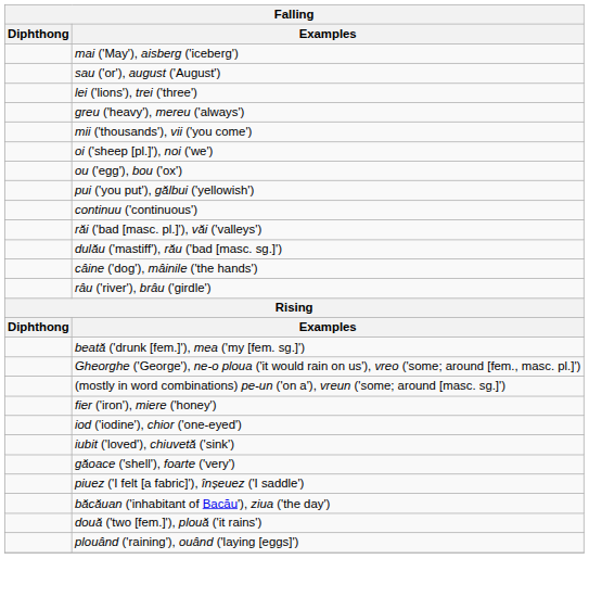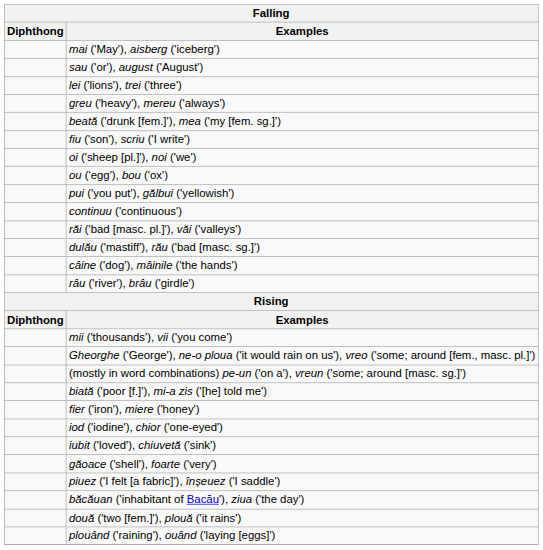 <table class="wikitable">
 <tr>
 <th colspan="2">Falling</th>
 </tr>
 <tr>
 <th>Diphthong</th>
 <th>Examples</th>
 </tr>
 <tr>
 <td></td>
 <td><em>mai</em>  ('May'), <em>aisberg</em>  ('iceberg')</td>
 </tr>
 <tr>
 <td></td>
 <td><em>sau</em>  ('or'), <em>august</em>  ('August')</td>
 </tr>
 <tr>
 <td></td>
 <td><em>lei</em>  ('lions'), <em>trei</em>  ('three')</td>
 </tr>
 <tr>
 <td></td>
 <td><em>greu</em>  ('heavy'), <em>mereu</em>  ('always')</td>
 </tr>
 <tr>
 <td></td>
-<td><em>mii</em>  ('thousands'), <em>vii</em>  ('you come')</td>
+<td><em>beată</em>  ('drunk [fem.]'), <em>mea</em>  ('my [fem. sg.]')</td>
+</tr>
+<tr>
+<td></td>
+<td><em>fiu</em>  ('son'), <em>scriu</em>  ('I write')</td>
 </tr>
 <tr>
 <td></td>
 <td><em>oi</em>  ('sheep [pl.]'), <em>noi</em>  ('we')</td>
 </tr>
 <tr>
 <td></td>
 <td><em>ou</em>  ('egg'), <em>bou</em>  ('ox')</td>
 </tr>
 <tr>
 <td></td>
 <td><em>pui</em>  ('you put'), <em>gălbui</em>  ('yellowish')</td>
 </tr>
 <tr>
 <td></td>
 <td><em>continuu</em>  ('continuous')</td>
 </tr>
 <tr>
 <td></td>
 <td><em>răi</em>  ('bad [masc. pl.]'), <em>văi</em>  ('valleys')</td>
 </tr>
 <tr>
 <td></td>
 <td><em>dulău</em>  ('mastiff'), <em>rău</em>  ('bad [masc. sg.]')</td>
 </tr>
 <tr>
 <td></td>
 <td><em>câine</em>  ('dog'), <em>mâinile</em>  ('the hands')</td>
 </tr>
 <tr>
 <td></td>
 <td><em>râu</em>  ('river'), <em>brâu</em>  ('girdle')</td>
 </tr>
 <tr>
 <th colspan="2">Rising</th>
 </tr>
 <tr>
 <th>Diphthong</th>
 <th>Examples</th>
 </tr>
 <tr>
 <td></td>
-<td><em>beată</em>  ('drunk [fem.]'), <em>mea</em>  ('my [fem. sg.]')</td>
+<td><em>mii</em>  ('thousands'), <em>vii</em>  ('you come')</td>
 </tr>
 <tr>
 <td></td>
 <td><em>Gheorghe</em>  ('George'), <em>ne-o ploua</em>  ('it would rain on us'), <em>vreo</em>  ('some; around [fem., masc. pl.]')</td>
 </tr>
 <tr>
 <td></td>
 <td>(mostly in word combinations) <em>pe-un</em>  ('on a'), <em>vreun</em>  ('some; around [masc. sg.]')</td>
+</tr>
+<tr>
+<td></td>
+<td><em>biată</em>  ('poor [f.]'), <em>mi-a zis</em>  ('[he] told me')</td>
 </tr>
 <tr>
 <td></td>
 <td><em>fier</em>  ('iron'), <em>miere</em>  ('honey')</td>
 </tr>
 <tr>
 <td></td>
 <td><em>iod</em>  ('iodine'), <em>chior</em>  ('one-eyed')</td>
 </tr>
 <tr>
 <td></td>
 <td><em>iubit</em>  ('loved'), <em>chiuvetă</em>  ('sink')</td>
 </tr>
 <tr>
 <td></td>
 <td><em>găoace</em>  ('shell'), <em>foarte</em>  ('very')</td>
 </tr>
 <tr>
 <td></td>
 <td><em>piuez</em>  ('I felt [a fabric]'), <em>înșeuez</em>  ('I saddle')</td>
 </tr>
 <tr>
 <td></td>
 <td><em>băcăuan</em>  ('inhabitant of <a href='#'>Bacău</a>'), <em>ziua</em>  ('the day')</td>
 </tr>
 <tr>
 <td></td>
 <td><em>două</em>  ('two [fem.]'), <em>plouă</em>  ('it rains')</td>
 </tr>
 <tr>
 <td></td>
 <td><em>plouând</em>  ('raining'), <em>ouând</em>  ('laying [eggs]')</td>
 </tr>
 <tr>
 </tr>
 </table>
